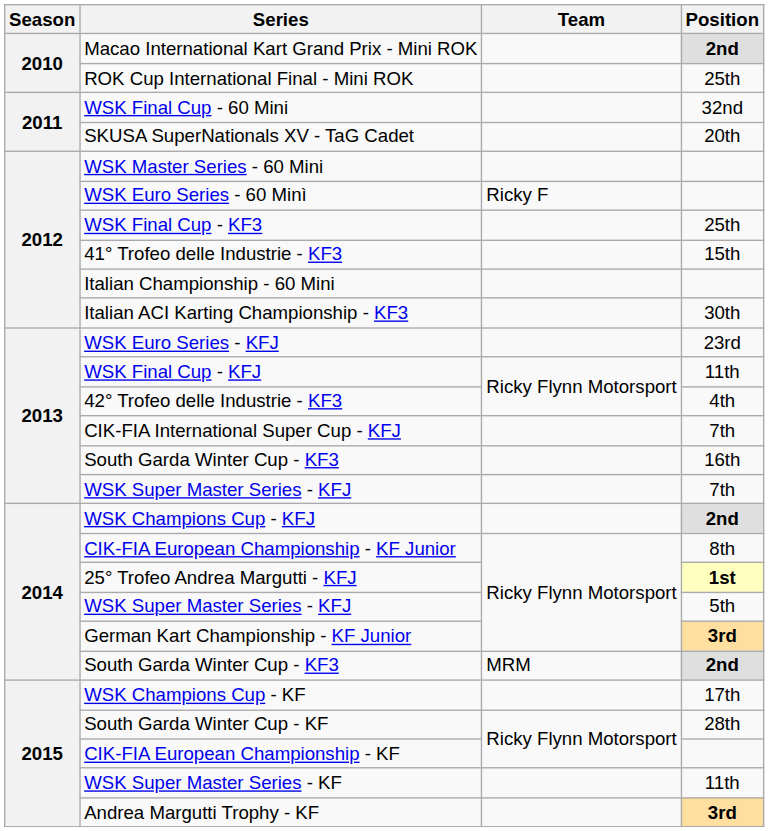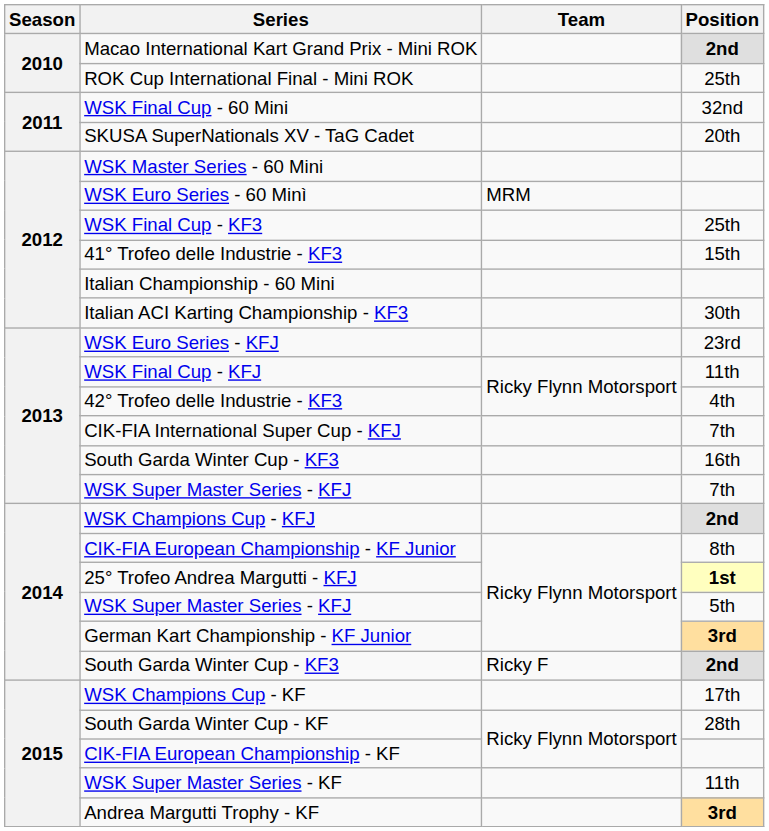 <table class="wikitable" style="font-size: 85%; text-align:center">
 <tr>
 <th>Season</th>
 <th>Series</th>
 <th>Team</th>
 <th>Position</th>
 </tr>
 <tr>
 <th rowspan="2">2010</th>
 <td align="left">Macao International Kart Grand Prix - Mini ROK</td>
 <td align="left"></td>
 <th style="background:#DFDFDF"><strong>2nd</strong></th>
 </tr>
 <tr>
 <td align="left">ROK Cup International Final - Mini ROK</td>
 <td align="left"></td>
 <td>25th</td>
 </tr>
 <tr>
 <th rowspan="2">2011</th>
 <td align="left"><a href='#'>WSK Final Cup</a> - 60 Mini</td>
 <td align="left"></td>
 <td>32nd</td>
 </tr>
 <tr>
 <td align="left">SKUSA SuperNationals XV - TaG Cadet</td>
 <td align="left"></td>
 <td>20th</td>
 </tr>
 <tr>
 <th rowspan="6">2012</th>
 <td align="left"><a href='#'>WSK Master Series</a> - 60 Mini</td>
 <td align="left"></td>
 <td></td>
 </tr>
 <tr>
 <td align="left"><a href='#'>WSK Euro Series</a> - 60 Minì</td>
-<td align="left">Ricky F</td>
+<td align="left">MRM</td>
 <td></td>
 </tr>
 <tr>
 <td align="left"><a href='#'>WSK Final Cup</a> - <a href='#'>KF3</a></td>
 <td align="left"></td>
 <td>25th</td>
 </tr>
 <tr>
 <td align="left">41° Trofeo delle Industrie - <a href='#'>KF3</a></td>
 <td align="left"></td>
 <td>15th</td>
 </tr>
 <tr>
 <td align="left">Italian Championship - 60 Mini</td>
 <td align="left"></td>
 <td></td>
 </tr>
 <tr>
 <td align="left">Italian ACI Karting Championship - <a href='#'>KF3</a></td>
 <td align="left"></td>
 <td>30th</td>
 </tr>
 <tr>
 <th rowspan="6">2013</th>
 <td align="left"><a href='#'>WSK Euro Series</a> - <a href='#'>KFJ</a></td>
 <td align="left"></td>
 <td>23rd</td>
 </tr>
 <tr>
 <td align="left"><a href='#'>WSK Final Cup</a> - <a href='#'>KFJ</a></td>
 <td rowspan="2" align="left">Ricky Flynn Motorsport</td>
 <td>11th</td>
 </tr>
 <tr>
 <td align="left">42° Trofeo delle Industrie - <a href='#'>KF3</a></td>
 <td>4th</td>
 </tr>
 <tr>
 <td align="left">CIK-FIA International Super Cup - <a href='#'>KFJ</a></td>
 <td align="left"></td>
 <td>7th</td>
 </tr>
 <tr>
 <td align="left">South Garda Winter Cup - <a href='#'>KF3</a></td>
 <td align="left"></td>
 <td>16th</td>
 </tr>
 <tr>
 <td align="left"><a href='#'>WSK Super Master Series</a> - <a href='#'>KFJ</a></td>
 <td align="left"></td>
 <td>7th</td>
 </tr>
 <tr>
 <th rowspan="6">2014</th>
 <td align="left"><a href='#'>WSK Champions Cup</a> - <a href='#'>KFJ</a></td>
 <td align="left"></td>
 <th style="background:#DFDFDF"><strong>2nd</strong></th>
 </tr>
 <tr>
 <td align="left"><a href='#'>CIK-FIA European Championship</a> - <a href='#'>KF Junior</a></td>
 <td rowspan="4" align="left">Ricky Flynn Motorsport</td>
 <td>8th</td>
 </tr>
 <tr>
 <td align="left">25° Trofeo Andrea Margutti - <a href='#'>KFJ</a></td>
 <th style="background:#FFFFBF"><strong>1st</strong></th>
 </tr>
 <tr>
 <td align="left"><a href='#'>WSK Super Master Series</a> - <a href='#'>KFJ</a></td>
 <td>5th</td>
 </tr>
 <tr>
 <td align="left">German Kart Championship - <a href='#'>KF Junior</a></td>
 <th style="background:#FFDF9F"><strong>3rd</strong></th>
 </tr>
 <tr>
 <td align="left">South Garda Winter Cup - <a href='#'>KF3</a></td>
-<td align="left">MRM</td>
+<td align="left">Ricky F</td>
 <th style="background:#DFDFDF"><strong>2nd</strong></th>
 </tr>
 <tr>
 <th rowspan="5">2015</th>
 <td align="left"><a href='#'>WSK Champions Cup</a> - KF</td>
 <td align="left"></td>
 <td>17th</td>
 </tr>
 <tr>
 <td align="left">South Garda Winter Cup - KF</td>
 <td rowspan="2" align="left">Ricky Flynn Motorsport</td>
 <td>28th</td>
 </tr>
 <tr>
 <td align="left"><a href='#'>CIK-FIA European Championship</a> - KF</td>
 <td></td>
 </tr>
 <tr>
 <td align="left"><a href='#'>WSK Super Master Series</a> - KF</td>
 <td align="left"></td>
 <td>11th</td>
 </tr>
 <tr>
 <td align="left">Andrea Margutti Trophy - KF</td>
 <td align="left"></td>
 <th style="background:#FFDF9F"><strong>3rd</strong></th>
 </tr>
 </table>
